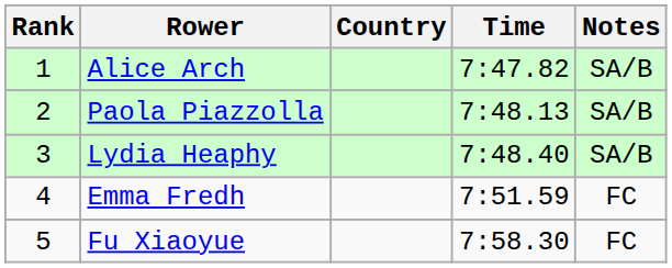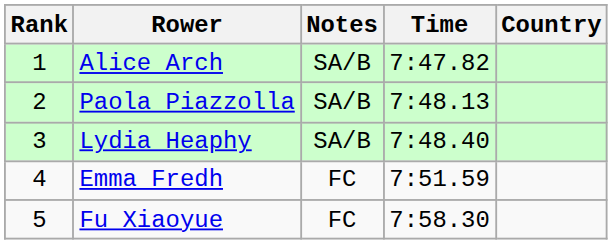 <table class="wikitable" style="text-align:center">
 <tr>
 <th>Rank</th>
 <th>Rower</th>
+<th>Notes</th>
+<th>Time</th>
 <th>Country</th>
-<th>Time</th>
-<th>Notes</th>
 </tr>
 <tr bgcolor=ccffcc>
 <td>1</td>
 <td align="left"><a href='#'>Alice Arch</a></td>
+<td>SA/B</td>
+<td>7:47.82</td>
 <td align="left"></td>
-<td>7:47.82</td>
-<td>SA/B</td>
 </tr>
 <tr bgcolor=ccffcc>
 <td>2</td>
 <td align="left"><a href='#'>Paola Piazzolla</a></td>
+<td>SA/B</td>
+<td>7:48.13</td>
 <td align="left"></td>
-<td>7:48.13</td>
-<td>SA/B</td>
 </tr>
 <tr bgcolor=ccffcc>
 <td>3</td>
 <td align="left"><a href='#'>Lydia Heaphy</a></td>
+<td>SA/B</td>
+<td>7:48.40</td>
 <td align="left"></td>
-<td>7:48.40</td>
-<td>SA/B</td>
 </tr>
 <tr>
 <td>4</td>
 <td align="left"><a href='#'>Emma Fredh</a></td>
+<td>FC</td>
+<td>7:51.59</td>
 <td align="left"></td>
-<td>7:51.59</td>
-<td>FC</td>
 </tr>
 <tr>
 <td>5</td>
 <td align="left"><a href='#'>Fu Xiaoyue</a></td>
+<td>FC</td>
+<td>7:58.30</td>
 <td align="left"></td>
-<td>7:58.30</td>
-<td>FC</td>
 </tr>
 </table>
